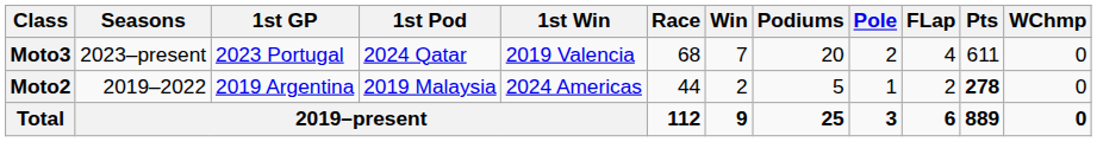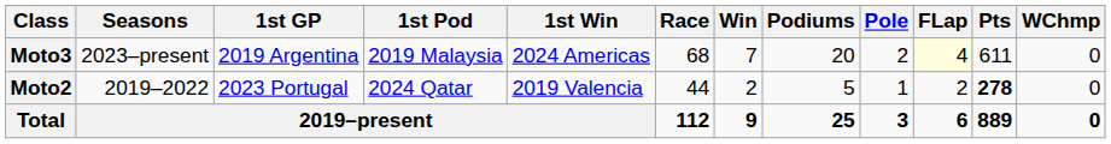 <table class="wikitable" style="text-align:right;">
 <tr>
 <th>Class</th>
 <th>Seasons</th>
 <th>1st GP</th>
 <th>1st Pod</th>
 <th>1st Win</th>
 <th>Race</th>
 <th>Win</th>
 <th>Podiums</th>
 <th><a href='#'>Pole</a></th>
 <th>FLap</th>
 <th>Pts</th>
 <th>WChmp</th>
 </tr>
 <tr>
 <th>Moto3</th>
 <td>2023–present</td>
-<td style="text-align:left;"><a href='#'>2023 Portugal</a></td>
-<td style="text-align:left;"><a href='#'>2024 Qatar</a></td>
-<td style="text-align:left;"><a href='#'>2019 Valencia</a></td>
+<td style="text-align:left;"><a href='#'>2019 Argentina</a></td>
+<td style="text-align:left;"><a href='#'>2019 Malaysia</a></td>
+<td style="text-align:left;"><a href='#'>2024 Americas</a></td>
 <td>68</td>
 <td>7</td>
 <td>20</td>
 <td>2</td>
-<td>4</td>
+<td style="background: lightyellow;">4</td>
 <td>611</td>
 <td>0</td>
 </tr>
 <tr>
 <th>Moto2</th>
 <td>2019–2022</td>
-<td style="text-align:left;"><a href='#'>2019 Argentina</a></td>
-<td style="text-align:left;"><a href='#'>2019 Malaysia</a></td>
-<td style="text-align:left;"><a href='#'>2024 Americas</a></td>
+<td style="text-align:left;"><a href='#'>2023 Portugal</a></td>
+<td style="text-align:left;"><a href='#'>2024 Qatar</a></td>
+<td style="text-align:left;"><a href='#'>2019 Valencia</a></td>
 <td>44</td>
 <td>2</td>
 <td>5</td>
 <td>1</td>
 <td>2</td>
 <td><strong>278</strong></td>
 <td>0</td>
 </tr>
 <tr>
 <th>Total</th>
 <th colspan="4">2019–present</th>
 <td><strong>112</strong></td>
 <td><strong>9</strong></td>
 <td><strong>25</strong></td>
 <td><strong>3</strong></td>
 <td><strong>6</strong></td>
 <td><strong>889</strong></td>
 <td><strong>0</strong></td>
 </tr>
 </table>
